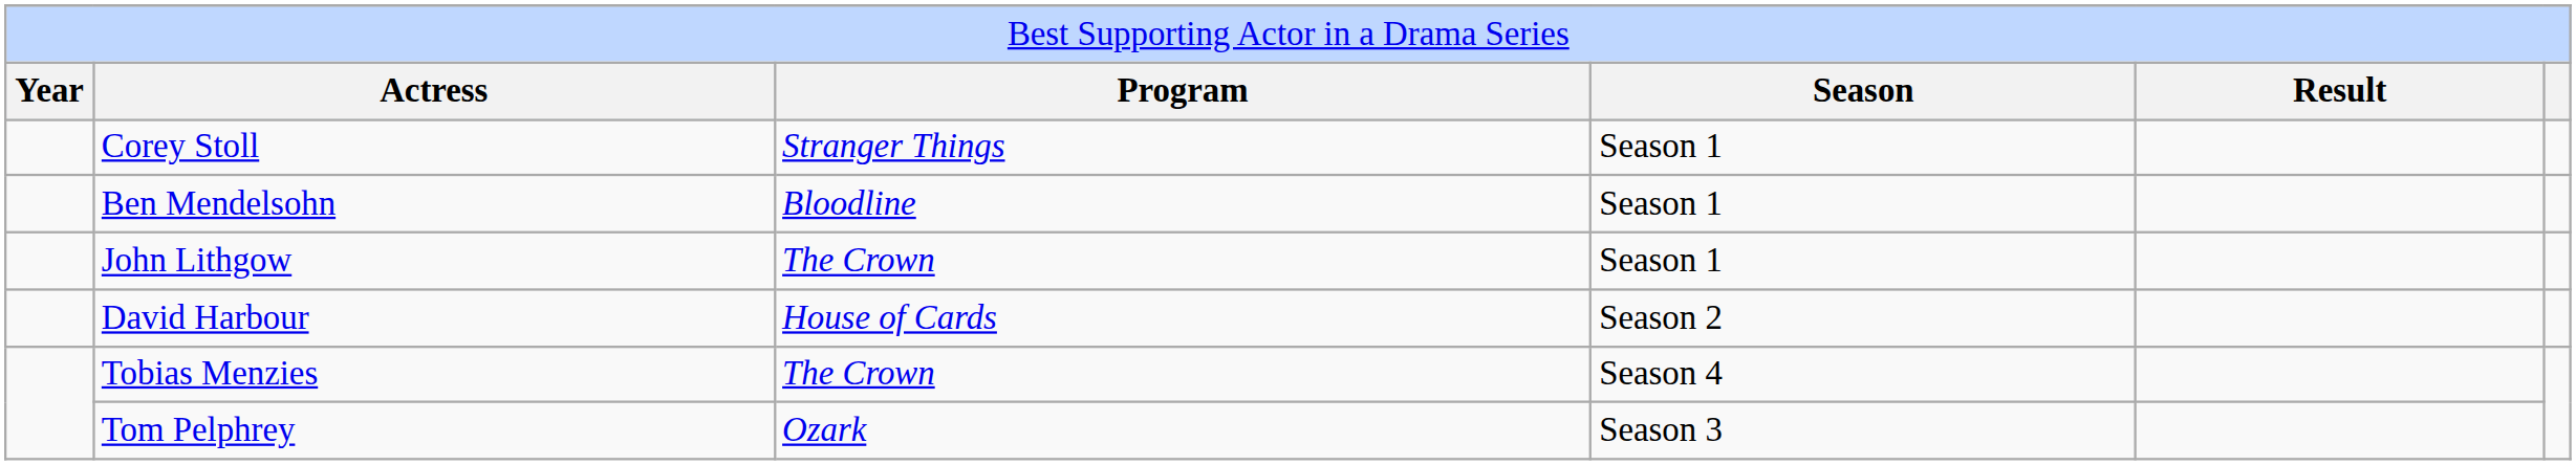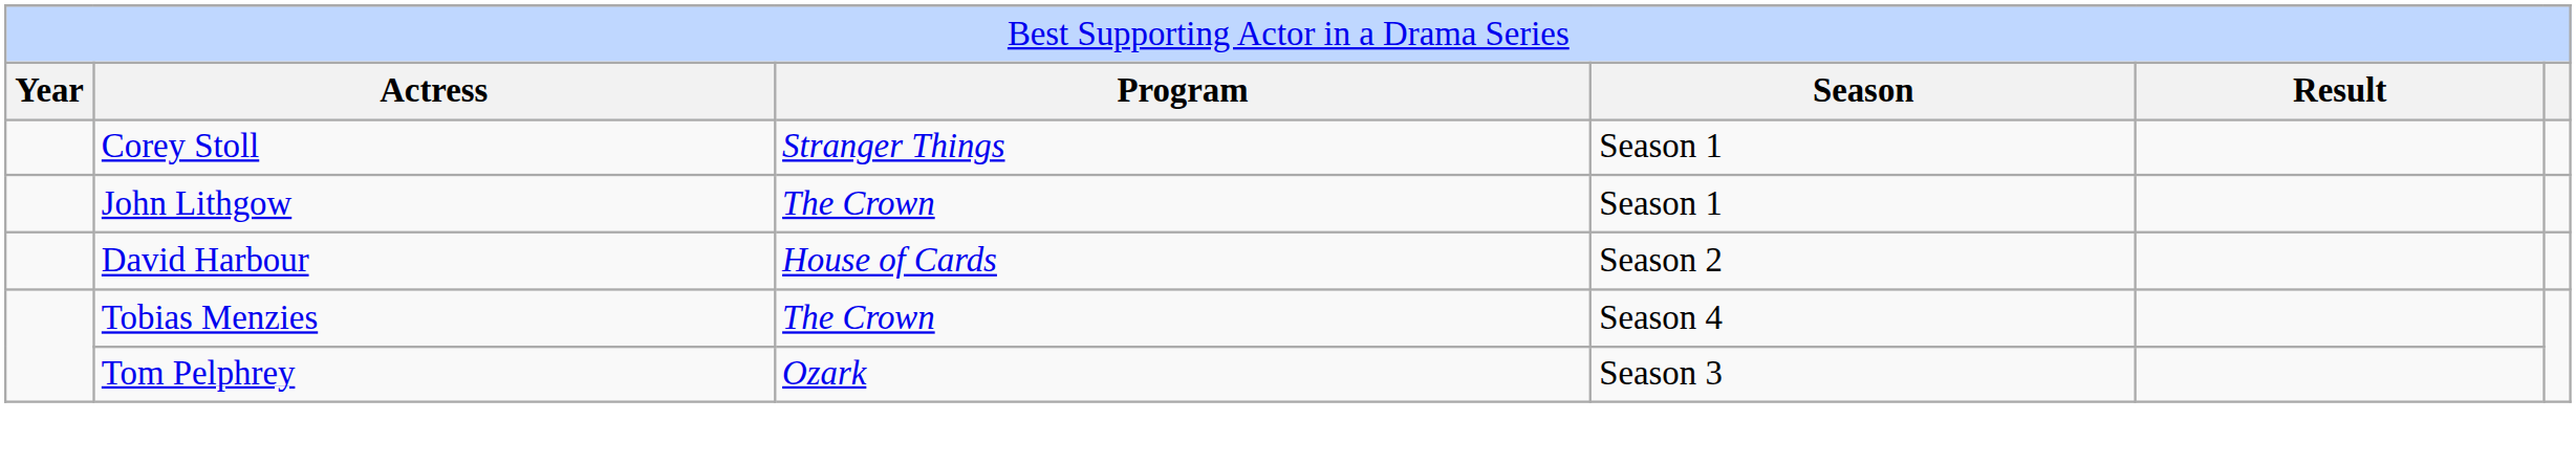 <table class="wikitable plainrowheaders" style="font-size: 90%" width=85%>
 <tr>
 </tr>
 <tr ---- bgcolor="#bfd7ff">
 <td colspan=6 align=center><a href='#'>Best Supporting Actor in a Drama Series</a></td>
 </tr>
 <tr ---- bgcolor="#ebf5ff">
 <th scope="col" style="width:2%;">Year</th>
 <th scope="col" style="width:25%;">Actress</th>
 <th scope="col" style="width:30%;">Program</th>
 <th scope="col" style="width:20%;">Season</th>
 <th scope="col" style="width:15%;">Result</th>
 <th scope="col" class="unsortable" style="width:1%;"></th>
 </tr>
 <tr>
 <td></td>
 <td><a href='#'>Corey Stoll</a></td>
 <td><em><a href='#'>Stranger Things</a></em></td>
-<td>Season 1</td>
-<td></td>
-<td></td>
-</tr>
-<tr>
-<td></td>
-<td><a href='#'>Ben Mendelsohn</a></td>
-<td><em><a href='#'>Bloodline</a></em></td>
 <td>Season 1</td>
 <td></td>
 <td></td>
 </tr>
 <tr>
 <td></td>
 <td><a href='#'>John Lithgow</a></td>
 <td><em><a href='#'>The Crown</a></em></td>
 <td>Season 1</td>
 <td></td>
 <td></td>
 </tr>
 <tr>
 <td></td>
 <td><a href='#'>David Harbour</a></td>
 <td><em><a href='#'>House of Cards</a></em></td>
 <td>Season 2</td>
 <td></td>
 <td></td>
 </tr>
 <tr>
 <td rowspan="2"></td>
 <td><a href='#'>Tobias Menzies</a></td>
 <td><em><a href='#'>The Crown</a></em></td>
 <td>Season 4</td>
 <td></td>
 <td rowspan="2"></td>
 </tr>
 <tr>
 <td><a href='#'>Tom Pelphrey</a></td>
 <td><em><a href='#'>Ozark</a></em></td>
 <td>Season 3</td>
 <td></td>
 </tr>
 </table>
